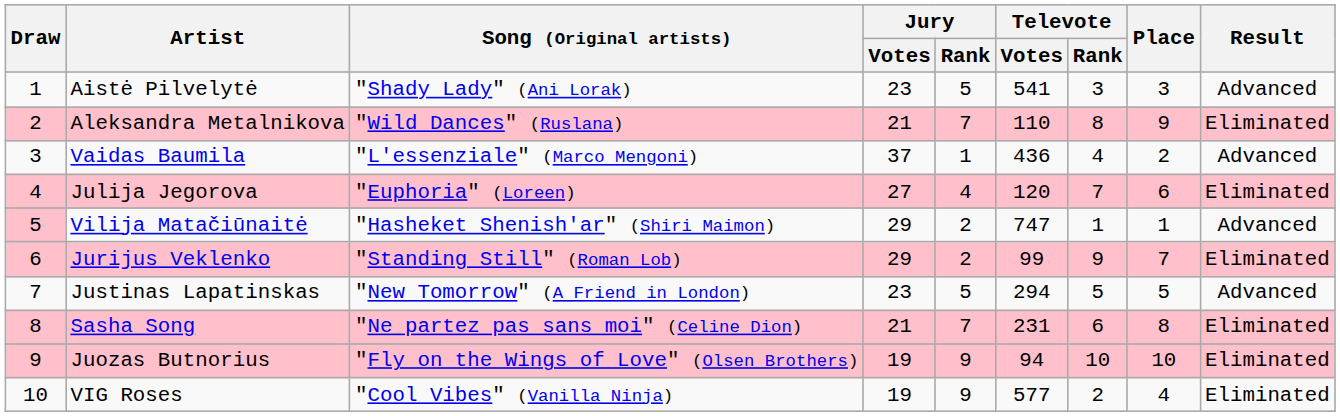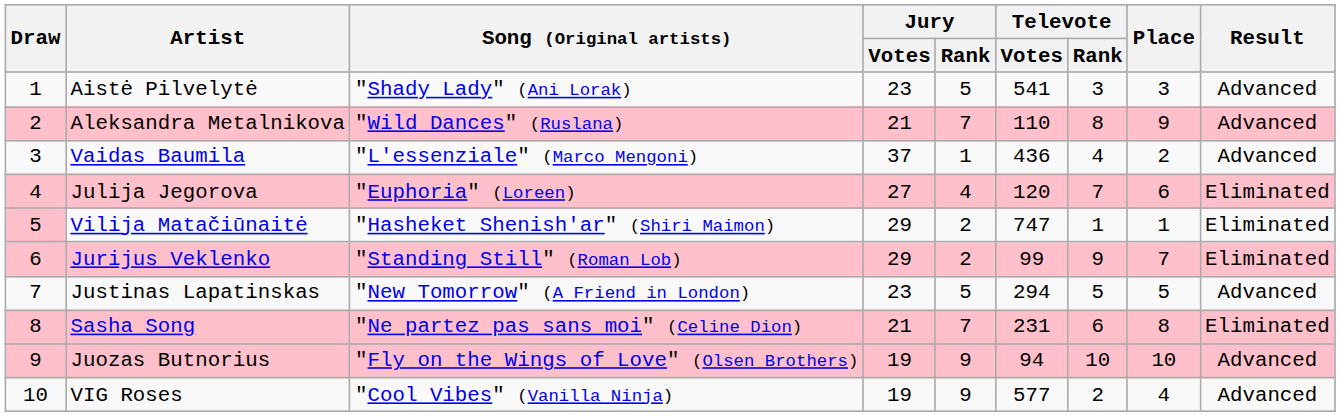 <table class="sortable wikitable" style="margin: 1em auto 1em auto; text-align:center;">
 <tr>
 <th rowspan="2">Draw</th>
 <th rowspan="2">Artist</th>
 <th rowspan="2">Song <small>(Original artists)</small></th>
 <th colspan="2">Jury</th>
 <th colspan="2">Televote</th>
 <th rowspan="2">Place</th>
 <th rowspan="2">Result</th>
 </tr>
 <tr>
 <th>Votes</th>
 <th>Rank</th>
 <th>Votes</th>
 <th>Rank</th>
 </tr>
 <tr>
 <td>1</td>
 <td align="left">Aistė Pilvelytė</td>
 <td align="left">"<a href='#'>Shady Lady</a>" <small>(<a href='#'>Ani Lorak</a>)</small></td>
 <td>23</td>
 <td>5</td>
 <td>541</td>
 <td>3</td>
 <td>3</td>
 <td>Advanced</td>
 </tr>
 <tr style="background:pink;">
 <td>2</td>
 <td align="left">Aleksandra Metalnikova</td>
 <td align="left">"<a href='#'>Wild Dances</a>" <small>(<a href='#'>Ruslana</a>)</small></td>
 <td>21</td>
 <td>7</td>
 <td>110</td>
 <td>8</td>
 <td>9</td>
-<td>Eliminated</td>
+<td>Advanced</td>
 </tr>
 <tr>
 <td>3</td>
 <td align="left"><a href='#'>Vaidas Baumila</a></td>
 <td align="left">"<a href='#'>L'essenziale</a>" <small>(<a href='#'>Marco Mengoni</a>)</small></td>
 <td>37</td>
 <td>1</td>
 <td>436</td>
 <td>4</td>
 <td>2</td>
 <td>Advanced</td>
 </tr>
 <tr style="background:pink;">
 <td>4</td>
 <td align="left">Julija Jegorova</td>
 <td align="left">"<a href='#'>Euphoria</a>" <small>(<a href='#'>Loreen</a>)</small></td>
 <td>27</td>
 <td>4</td>
 <td>120</td>
 <td>7</td>
 <td>6</td>
 <td>Eliminated</td>
 </tr>
 <tr>
 <td style="background: pink;">5</td>
 <td align="left"><a href='#'>Vilija Matačiūnaitė</a></td>
 <td align="left">"<a href='#'>Hasheket Shenish'ar</a>" <small>(<a href='#'>Shiri Maimon</a>)</small></td>
 <td>29</td>
 <td>2</td>
 <td>747</td>
 <td>1</td>
 <td>1</td>
-<td>Advanced</td>
+<td>Eliminated</td>
 </tr>
 <tr style="background:pink;">
 <td>6</td>
 <td align="left"><a href='#'>Jurijus Veklenko</a></td>
 <td align="left">"<a href='#'>Standing Still</a>" <small>(<a href='#'>Roman Lob</a>)</small></td>
 <td>29</td>
 <td>2</td>
 <td>99</td>
 <td>9</td>
 <td>7</td>
 <td>Eliminated</td>
 </tr>
 <tr>
 <td>7</td>
 <td align="left">Justinas Lapatinskas</td>
 <td align="left">"<a href='#'>New Tomorrow</a>" <small>(<a href='#'>A Friend in London</a>)</small></td>
 <td>23</td>
 <td>5</td>
 <td>294</td>
 <td>5</td>
 <td>5</td>
 <td>Advanced</td>
 </tr>
 <tr style="background:pink;">
 <td>8</td>
 <td align="left"><a href='#'>Sasha Song</a></td>
 <td align="left">"<a href='#'>Ne partez pas sans moi</a>" <small>(<a href='#'>Celine Dion</a>)</small></td>
 <td>21</td>
 <td>7</td>
 <td>231</td>
 <td>6</td>
 <td>8</td>
 <td>Eliminated</td>
 </tr>
 <tr style="background:pink;">
 <td>9</td>
 <td align="left">Juozas Butnorius</td>
 <td align="left">"<a href='#'>Fly on the Wings of Love</a>" <small>(<a href='#'>Olsen Brothers</a>)</small></td>
 <td>19</td>
 <td>9</td>
 <td>94</td>
 <td>10</td>
 <td>10</td>
-<td>Eliminated</td>
+<td>Advanced</td>
 </tr>
 <tr>
 <td>10</td>
 <td align="left">VIG Roses</td>
 <td align="left">"<a href='#'>Cool Vibes</a>" <small>(<a href='#'>Vanilla Ninja</a>)</small></td>
 <td>19</td>
 <td>9</td>
 <td>577</td>
 <td>2</td>
 <td>4</td>
-<td>Eliminated</td>
+<td>Advanced</td>
 </tr>
 </table>
